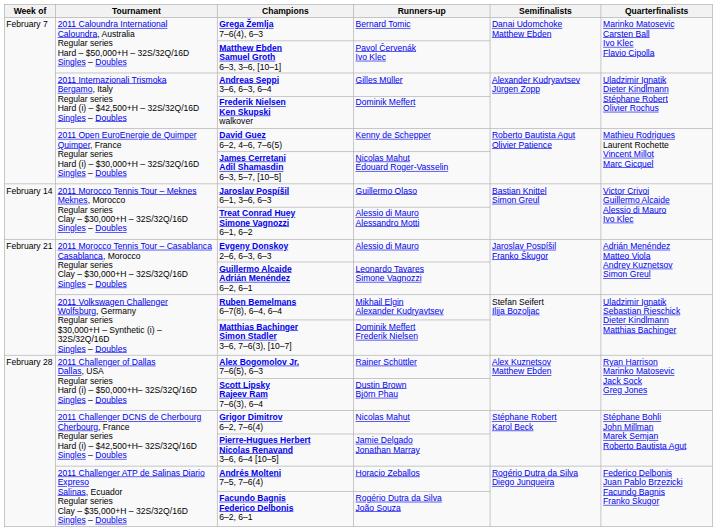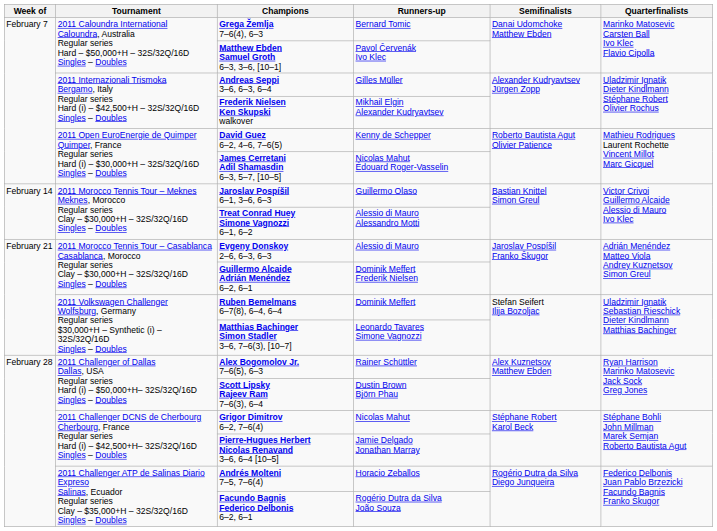 <table class=wikitable style=font-size:85%>
 <tr>
 <th width=75>Week of</th>
 <th width=250>Tournament</th>
 <th width=210>Champions</th>
 <th width=210>Runners-up</th>
 <th width=170>Semifinalists</th>
 <th width=170>Quarterfinalists</th>
 </tr>
 <tr valign=top>
 <td rowspan=6>February 7</td>
 <td rowspan=2><a href='#'>2011 Caloundra International</a><br> <a href='#'>Caloundra</a>, Australia<br>Regular series<br>Hard – $50,000+H – 32S/32Q/16D<br><a href='#'>Singles</a> – <a href='#'>Doubles</a></td>
 <td> <strong><a href='#'>Grega Žemlja</a></strong><br>7–6(4), 6–3</td>
 <td> <a href='#'>Bernard Tomic</a></td>
 <td rowspan=2> <a href='#'>Danai Udomchoke</a><br> <a href='#'>Matthew Ebden</a></td>
 <td rowspan=2> <a href='#'>Marinko Matosevic</a><br> <a href='#'>Carsten Ball</a><br> <a href='#'>Ivo Klec</a><br> <a href='#'>Flavio Cipolla</a></td>
 </tr>
 <tr valign=top>
 <td> <strong><a href='#'>Matthew Ebden</a></strong><br> <strong><a href='#'>Samuel Groth</a></strong><br>6–3, 3–6, [10–1]</td>
 <td> <a href='#'>Pavol Červenák</a><br> <a href='#'>Ivo Klec</a></td>
 </tr>
 <tr valign=top>
 <td rowspan=2><a href='#'>2011 Internazionali Trismoka</a><br> <a href='#'>Bergamo</a>, Italy<br>Regular series<br>Hard (i) – $42,500+H – 32S/32Q/16D<br><a href='#'>Singles</a> – <a href='#'>Doubles</a></td>
 <td> <strong><a href='#'>Andreas Seppi</a></strong><br>3–6, 6–3, 6–4</td>
 <td> <a href='#'>Gilles Müller</a></td>
 <td rowspan=2> <a href='#'>Alexander Kudryavtsev</a><br> <a href='#'>Jürgen Zopp</a></td>
 <td rowspan=2> <a href='#'>Uladzimir Ignatik</a><br> <a href='#'>Dieter Kindlmann</a><br> <a href='#'>Stéphane Robert</a><br> <a href='#'>Olivier Rochus</a></td>
 </tr>
 <tr valign=top>
 <td> <strong><a href='#'>Frederik Nielsen</a></strong><br> <strong><a href='#'>Ken Skupski</a></strong><br>walkover</td>
-<td> <a href='#'>Dominik Meffert</a></td>
+<td> <a href='#'>Mikhail Elgin</a><br> <a href='#'>Alexander Kudryavtsev</a></td>
 </tr>
 <tr valign=top>
 <td rowspan=2><a href='#'>2011 Open EuroEnergie de Quimper</a><br> <a href='#'>Quimper</a>, France<br>Regular series<br>Hard (i) – $30,000+H – 32S/32Q/16D<br><a href='#'>Singles</a> – <a href='#'>Doubles</a></td>
 <td> <strong><a href='#'>David Guez</a></strong><br>6–2, 4–6, 7–6(5)</td>
 <td> <a href='#'>Kenny de Schepper</a></td>
 <td rowspan=2> <a href='#'>Roberto Bautista Agut</a><br> <a href='#'>Olivier Patience</a></td>
 <td rowspan=2> <a href='#'>Mathieu Rodrigues</a><br> Laurent Rochette<br> <a href='#'>Vincent Millot</a><br> <a href='#'>Marc Gicquel</a></td>
 </tr>
 <tr valign=top>
 <td> <strong><a href='#'>James Cerretani</a></strong><br> <strong><a href='#'>Adil Shamasdin</a></strong><br>6–3, 5–7, [10–5]</td>
 <td> <a href='#'>Nicolas Mahut</a><br> <a href='#'>Édouard Roger-Vasselin</a></td>
 </tr>
 <tr valign=top>
 <td rowspan=2>February 14</td>
 <td rowspan=2><a href='#'>2011 Morocco Tennis Tour – Meknes</a><br><a href='#'>Meknes</a>, Morocco<br>Regular series<br>Clay – $30,000+H – 32S/32Q/16D<br><a href='#'>Singles</a> – <a href='#'>Doubles</a></td>
 <td> <strong><a href='#'>Jaroslav Pospíšil</a></strong><br>6–1, 3–6, 6–3</td>
 <td> <a href='#'>Guillermo Olaso</a></td>
 <td rowspan=2> <a href='#'>Bastian Knittel</a><br> <a href='#'>Simon Greul</a></td>
 <td rowspan=2> <a href='#'>Victor Crivoi</a><br> <a href='#'>Guillermo Alcaide</a><br> <a href='#'>Alessio di Mauro</a><br> <a href='#'>Ivo Klec</a></td>
 </tr>
 <tr valign=top>
 <td> <strong><a href='#'>Treat Conrad Huey</a></strong><br> <strong><a href='#'>Simone Vagnozzi</a></strong><br>6–1, 6–2</td>
 <td> <a href='#'>Alessio di Mauro</a><br> <a href='#'>Alessandro Motti</a></td>
 </tr>
 <tr valign=top>
 <td rowspan=4>February 21</td>
 <td rowspan=2><a href='#'>2011 Morocco Tennis Tour – Casablanca</a><br> <a href='#'>Casablanca</a>, Morocco<br>Regular series<br>Clay – $30,000+H – 32S/32Q/16D<br><a href='#'>Singles</a> – <a href='#'>Doubles</a></td>
 <td> <strong><a href='#'>Evgeny Donskoy</a></strong><br>2–6, 6–3, 6–3</td>
 <td> <a href='#'>Alessio di Mauro</a></td>
 <td rowspan=2> <a href='#'>Jaroslav Pospíšil</a><br> <a href='#'>Franko Škugor</a></td>
 <td rowspan=2> <a href='#'>Adrián Menéndez</a><br> <a href='#'>Matteo Viola</a><br> <a href='#'>Andrey Kuznetsov</a><br> <a href='#'>Simon Greul</a></td>
 </tr>
 <tr valign=top>
 <td> <strong><a href='#'>Guillermo Alcaide</a></strong><br> <strong><a href='#'>Adrián Menéndez</a></strong><br>6–2, 6–1</td>
-<td> <a href='#'>Leonardo Tavares</a><br> <a href='#'>Simone Vagnozzi</a></td>
+<td> <a href='#'>Dominik Meffert</a><br> <a href='#'>Frederik Nielsen</a></td>
 </tr>
 <tr valign=top>
 <td rowspan=2><a href='#'>2011 Volkswagen Challenger</a><br> <a href='#'>Wolfsburg</a>, Germany<br>Regular series<br>$30,000+H – Synthetic (i) – 32S/32Q/16D<br><a href='#'>Singles</a> – <a href='#'>Doubles</a></td>
 <td> <strong><a href='#'>Ruben Bemelmans</a></strong><br>6–7(8), 6–4, 6–4</td>
-<td> <a href='#'>Mikhail Elgin</a><br> <a href='#'>Alexander Kudryavtsev</a></td>
+<td> <a href='#'>Dominik Meffert</a></td>
 <td rowspan=2> Stefan Seifert<br> <a href='#'>Ilija Bozoljac</a></td>
 <td rowspan=2> <a href='#'>Uladzimir Ignatik</a><br> <a href='#'>Sebastian Rieschick</a><br> <a href='#'>Dieter Kindlmann</a><br> <a href='#'>Matthias Bachinger</a></td>
 </tr>
 <tr valign=top>
 <td> <strong><a href='#'>Matthias Bachinger</a></strong><br> <strong><a href='#'>Simon Stadler</a></strong><br>3–6, 7–6(3), [10–7]</td>
-<td> <a href='#'>Dominik Meffert</a><br> <a href='#'>Frederik Nielsen</a></td>
+<td> <a href='#'>Leonardo Tavares</a><br> <a href='#'>Simone Vagnozzi</a></td>
 </tr>
 <tr valign=top>
 <td rowspan=6>February 28</td>
 <td rowspan=2><a href='#'>2011 Challenger of Dallas</a><br> <a href='#'>Dallas</a>, USA<br>Regular series<br>Hard (i) – $50,000+H– 32S/32Q/16D<br><a href='#'>Singles</a> – <a href='#'>Doubles</a></td>
 <td> <strong><a href='#'>Alex Bogomolov Jr.</a></strong><br>7–6(5), 6–3</td>
 <td> <a href='#'>Rainer Schüttler</a></td>
 <td rowspan=2> <a href='#'>Alex Kuznetsov</a><br> <a href='#'>Matthew Ebden</a></td>
 <td rowspan=2> <a href='#'>Ryan Harrison</a><br> <a href='#'>Marinko Matosevic</a><br> <a href='#'>Jack Sock</a><br> <a href='#'>Greg Jones</a></td>
 </tr>
 <tr valign=top>
 <td> <strong><a href='#'>Scott Lipsky</a></strong><br> <strong><a href='#'>Rajeev Ram</a></strong><br>7–6(3), 6–4</td>
 <td> <a href='#'>Dustin Brown</a><br> <a href='#'>Björn Phau</a></td>
 </tr>
 <tr valign=top>
 <td rowspan=2><a href='#'>2011 Challenger DCNS de Cherbourg</a><br> <a href='#'>Cherbourg</a>, France<br>Regular series<br>Hard (i) – $42,500+H– 32S/32Q/16D<br><a href='#'>Singles</a> – <a href='#'>Doubles</a></td>
 <td><strong> <a href='#'>Grigor Dimitrov</a></strong><br>6–2, 7–6(4)</td>
 <td> <a href='#'>Nicolas Mahut</a></td>
 <td rowspan=2> <a href='#'>Stéphane Robert</a><br> <a href='#'>Karol Beck</a></td>
 <td rowspan=2> <a href='#'>Stéphane Bohli</a><br> <a href='#'>John Millman</a><br> <a href='#'>Marek Semjan</a><br> <a href='#'>Roberto Bautista Agut</a></td>
 </tr>
 <tr valign=top>
 <td> <strong><a href='#'>Pierre-Hugues Herbert</a></strong><br> <strong><a href='#'>Nicolas Renavand</a></strong><br>3–6, 6–4 [10–5]</td>
 <td> <a href='#'>Jamie Delgado</a><br> <a href='#'>Jonathan Marray</a></td>
 </tr>
 <tr valign=top>
 <td rowspan=2><a href='#'>2011 Challenger ATP de Salinas Diario Expreso</a><br> <a href='#'>Salinas</a>, Ecuador<br>Regular series<br>Clay – $35,000+H – 32S/32Q/16D<br><a href='#'>Singles</a> – <a href='#'>Doubles</a></td>
 <td> <strong><a href='#'>Andrés Molteni</a></strong><br>7–5, 7–6(4)</td>
 <td> <a href='#'>Horacio Zeballos</a></td>
 <td rowspan=2> <a href='#'>Rogério Dutra da Silva</a><br> <a href='#'>Diego Junqueira</a></td>
 <td rowspan=2> <a href='#'>Federico Delbonis</a><br> <a href='#'>Juan Pablo Brzezicki</a><br> <a href='#'>Facundo Bagnis</a><br> <a href='#'>Franko Škugor</a></td>
 </tr>
 <tr valign=top>
 <td> <strong><a href='#'>Facundo Bagnis</a></strong><br> <strong><a href='#'>Federico Delbonis</a></strong><br>6–2, 6–1</td>
 <td> <a href='#'>Rogério Dutra da Silva</a><br> <a href='#'>João Souza</a></td>
 </tr>
 </table>
